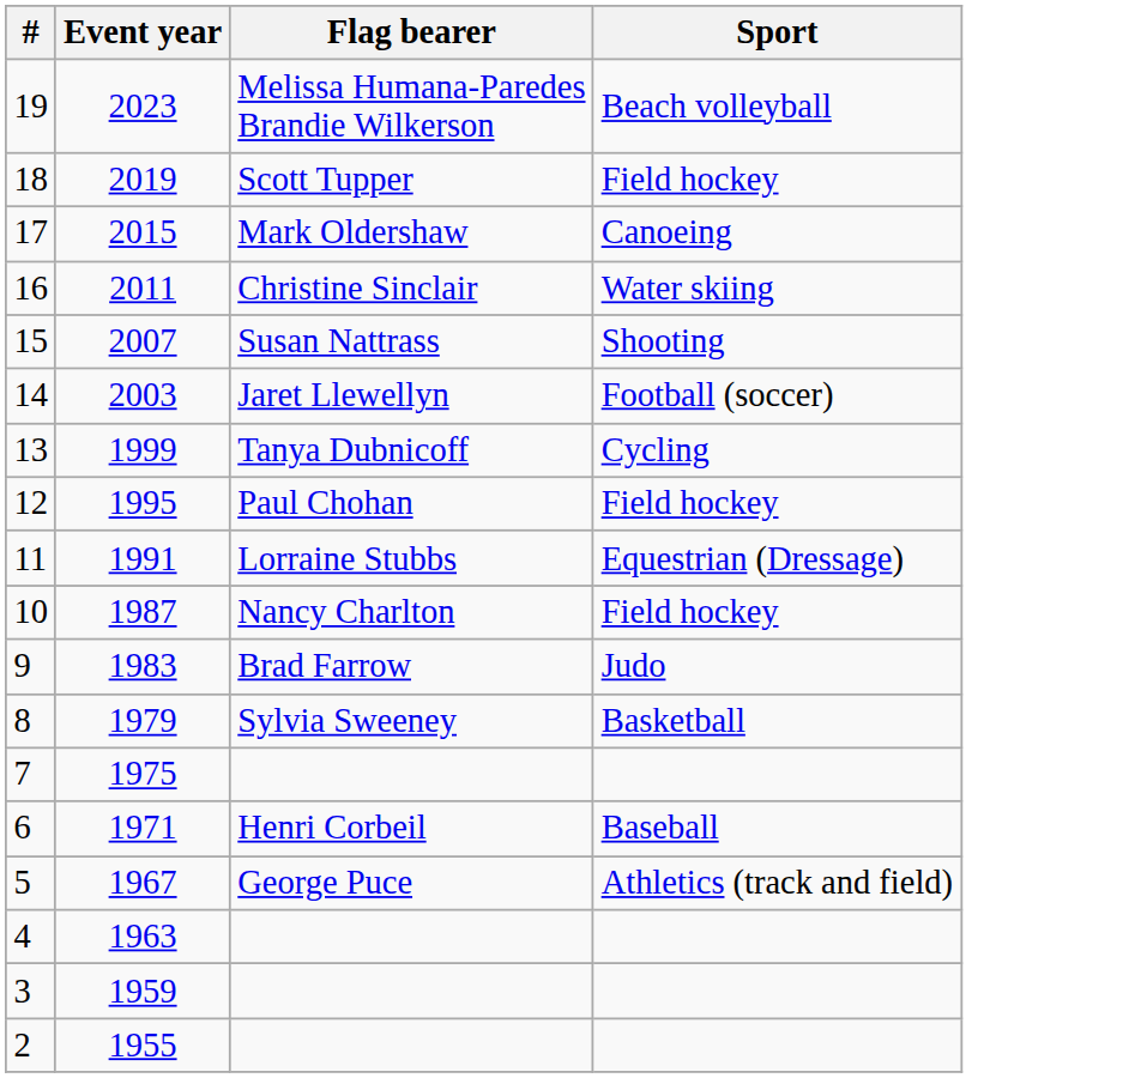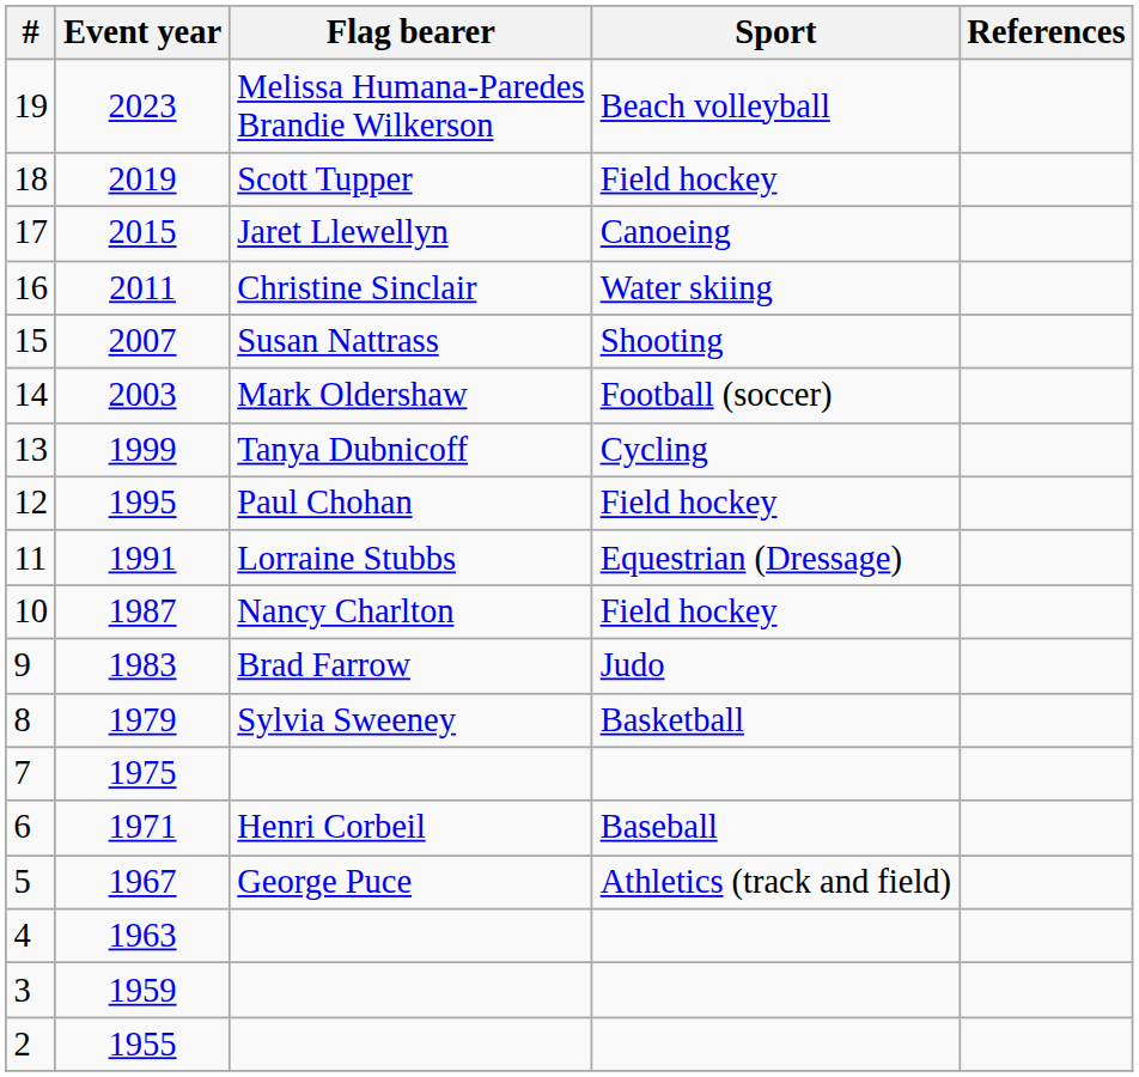 <table class="wikitable sortable">
 <tr>
 <th>#</th>
 <th>Event year</th>
 <th>Flag bearer</th>
 <th>Sport</th>
+<th>References</th>
 </tr>
 <tr>
 <td>19</td>
 <td align=center><a href='#'>2023</a></td>
 <td><a href='#'>Melissa Humana-Paredes</a><br><a href='#'>Brandie Wilkerson</a></td>
 <td><a href='#'>Beach volleyball</a></td>
+<td align=center></td>
 </tr>
 <tr>
 <td>18</td>
 <td align=center><a href='#'>2019</a></td>
 <td><a href='#'>Scott Tupper</a></td>
 <td><a href='#'>Field hockey</a></td>
+<td align=center></td>
 </tr>
 <tr>
 <td>17</td>
 <td align=center><a href='#'>2015</a></td>
-<td><a href='#'>Mark Oldershaw</a></td>
+<td><a href='#'>Jaret Llewellyn</a></td>
 <td><a href='#'>Canoeing</a></td>
+<td align=center></td>
 </tr>
 <tr>
 <td>16</td>
 <td align=center><a href='#'>2011</a></td>
 <td><a href='#'>Christine Sinclair</a></td>
 <td><a href='#'>Water skiing</a></td>
+<td align=center></td>
 </tr>
 <tr>
 <td>15</td>
 <td align=center><a href='#'>2007</a></td>
 <td><a href='#'>Susan Nattrass</a></td>
 <td><a href='#'>Shooting</a></td>
+<td align=center></td>
 </tr>
 <tr>
 <td>14</td>
 <td align=center><a href='#'>2003</a></td>
-<td><a href='#'>Jaret Llewellyn</a></td>
+<td><a href='#'>Mark Oldershaw</a></td>
 <td><a href='#'>Football</a> (soccer)</td>
+<td align=center></td>
 </tr>
 <tr>
 <td>13</td>
 <td align=center><a href='#'>1999</a></td>
 <td><a href='#'>Tanya Dubnicoff</a></td>
 <td><a href='#'>Cycling</a></td>
+<td align=center></td>
 </tr>
 <tr>
 <td>12</td>
 <td align=center><a href='#'>1995</a></td>
 <td><a href='#'>Paul Chohan</a></td>
 <td><a href='#'>Field hockey</a></td>
+<td align=center></td>
 </tr>
 <tr>
 <td>11</td>
 <td align=center><a href='#'>1991</a></td>
 <td><a href='#'>Lorraine Stubbs</a></td>
 <td><a href='#'>Equestrian</a> (<a href='#'>Dressage</a>)</td>
+<td align=center></td>
 </tr>
 <tr>
 <td>10</td>
 <td align=center><a href='#'>1987</a></td>
 <td><a href='#'>Nancy Charlton</a></td>
 <td><a href='#'>Field hockey</a></td>
+<td align=center></td>
 </tr>
 <tr>
 <td>9</td>
 <td align=center><a href='#'>1983</a></td>
 <td><a href='#'>Brad Farrow</a></td>
 <td><a href='#'>Judo</a></td>
+<td align=center></td>
 </tr>
 <tr>
 <td>8</td>
 <td align=center><a href='#'>1979</a></td>
 <td><a href='#'>Sylvia Sweeney</a></td>
 <td><a href='#'>Basketball</a></td>
+<td align=center></td>
 </tr>
 <tr>
 <td>7</td>
 <td align=center><a href='#'>1975</a></td>
 <td></td>
 <td></td>
+<td align=center></td>
 </tr>
 <tr>
 <td>6</td>
 <td align=center><a href='#'>1971</a></td>
 <td><a href='#'>Henri Corbeil</a></td>
 <td><a href='#'>Baseball</a></td>
+<td align=center></td>
 </tr>
 <tr>
 <td>5</td>
 <td align=center><a href='#'>1967</a></td>
 <td><a href='#'>George Puce</a></td>
 <td><a href='#'>Athletics</a> (track and field)</td>
+<td align=center></td>
 </tr>
 <tr>
 <td>4</td>
 <td align=center><a href='#'>1963</a></td>
 <td></td>
 <td></td>
+<td align=center></td>
 </tr>
 <tr>
 <td>3</td>
 <td align=center><a href='#'>1959</a></td>
 <td></td>
 <td></td>
+<td align=center></td>
 </tr>
 <tr>
 <td>2</td>
 <td align=center><a href='#'>1955</a></td>
 <td></td>
 <td></td>
+<td align=center></td>
 </tr>
 </table>
